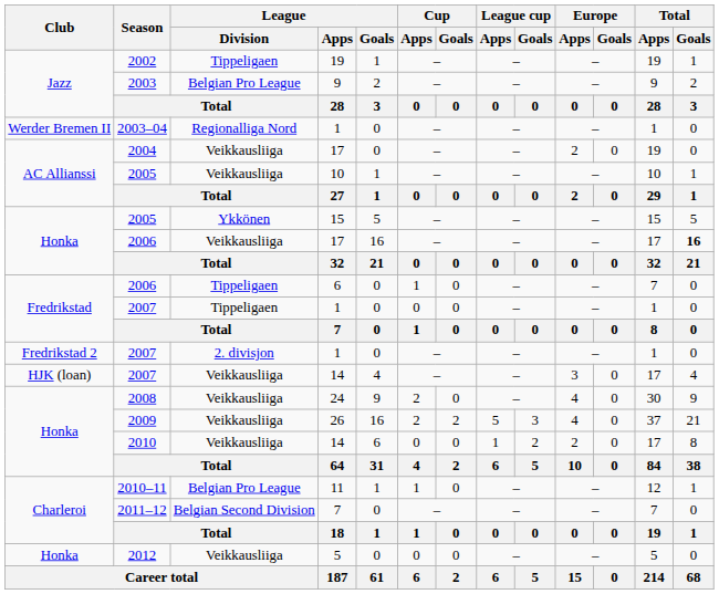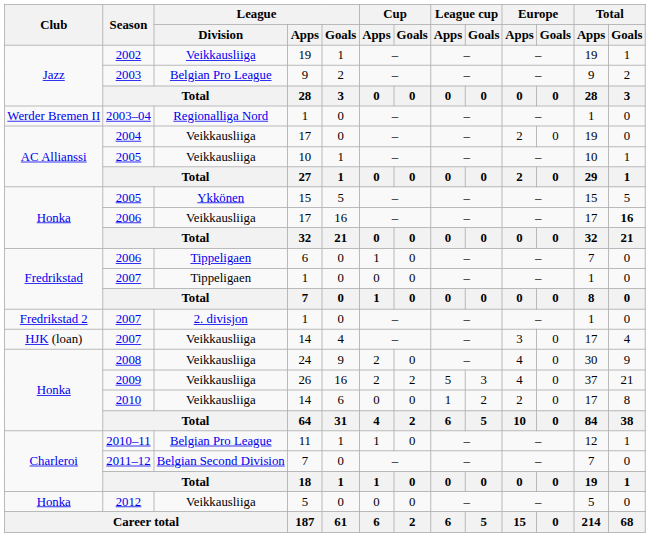 <table class="wikitable" style="text-align:center">
 <tr>
 <th rowspan="2">Club</th>
 <th rowspan="2">Season</th>
 <th colspan="3">League</th>
 <th colspan="2">Cup</th>
 <th colspan="2">League cup</th>
 <th colspan="2">Europe</th>
 <th colspan="2">Total</th>
 </tr>
 <tr>
 <th>Division</th>
 <th>Apps</th>
 <th>Goals</th>
 <th>Apps</th>
 <th>Goals</th>
 <th>Apps</th>
 <th>Goals</th>
 <th>Apps</th>
 <th>Goals</th>
 <th>Apps</th>
 <th>Goals</th>
 </tr>
 <tr>
 <td rowspan="3"><a href='#'>Jazz</a></td>
 <td><a href='#'>2002</a></td>
-<td><a href='#'>Tippeligaen</a></td>
+<td><a href='#'>Veikkausliiga</a></td>
 <td>19</td>
 <td>1</td>
 <td colspan=2>–</td>
 <td colspan=2>–</td>
 <td colspan=2>–</td>
 <td>19</td>
 <td>1</td>
 </tr>
 <tr>
 <td><a href='#'>2003</a></td>
 <td><a href='#'>Belgian Pro League</a></td>
 <td>9</td>
 <td>2</td>
 <td colspan=2>–</td>
 <td colspan=2>–</td>
 <td colspan=2>–</td>
 <td>9</td>
 <td>2</td>
 </tr>
 <tr>
 <th colspan=2>Total</th>
 <th>28</th>
 <th>3</th>
 <th>0</th>
 <th>0</th>
 <th>0</th>
 <th>0</th>
 <th>0</th>
 <th>0</th>
 <th>28</th>
 <th>3</th>
 </tr>
 <tr>
 <td><a href='#'>Werder Bremen II</a></td>
 <td><a href='#'>2003–04</a></td>
 <td><a href='#'>Regionalliga Nord</a></td>
 <td>1</td>
 <td>0</td>
 <td colspan=2>–</td>
 <td colspan=2>–</td>
 <td colspan=2>–</td>
 <td>1</td>
 <td>0</td>
 </tr>
 <tr>
 <td rowspan=3><a href='#'>AC Allianssi</a></td>
 <td><a href='#'>2004</a></td>
 <td>Veikkausliiga</td>
 <td>17</td>
 <td>0</td>
 <td colspan=2>–</td>
 <td colspan=2>–</td>
 <td>2</td>
 <td>0</td>
 <td>19</td>
 <td>0</td>
 </tr>
 <tr>
 <td><a href='#'>2005</a></td>
 <td>Veikkausliiga</td>
 <td>10</td>
 <td>1</td>
 <td colspan=2>–</td>
 <td colspan=2>–</td>
 <td colspan=2>–</td>
 <td>10</td>
 <td>1</td>
 </tr>
 <tr>
 <th colspan=2>Total</th>
 <th>27</th>
 <th>1</th>
 <th>0</th>
 <th>0</th>
 <th>0</th>
 <th>0</th>
 <th>2</th>
 <th>0</th>
 <th>29</th>
 <th>1</th>
 </tr>
 <tr>
 <td rowspan=3><a href='#'>Honka</a></td>
 <td><a href='#'>2005</a></td>
 <td><a href='#'>Ykkönen</a></td>
 <td>15</td>
 <td>5</td>
 <td colspan=2>–</td>
 <td colspan=2>–</td>
 <td colspan=2>–</td>
 <td>15</td>
 <td>5</td>
 </tr>
 <tr>
 <td><a href='#'>2006</a></td>
 <td>Veikkausliiga</td>
 <td>17</td>
 <td>16</td>
 <td colspan=2>–</td>
 <td colspan=2>–</td>
 <td colspan=2>–</td>
 <td>17</td>
 <td><strong>16</strong></td>
 </tr>
 <tr>
 <th colspan=2>Total</th>
 <th>32</th>
 <th>21</th>
 <th>0</th>
 <th>0</th>
 <th>0</th>
 <th>0</th>
 <th>0</th>
 <th>0</th>
 <th>32</th>
 <th>21</th>
 </tr>
 <tr>
 <td rowspan=3><a href='#'>Fredrikstad</a></td>
 <td><a href='#'>2006</a></td>
 <td><a href='#'>Tippeligaen</a></td>
 <td>6</td>
 <td>0</td>
 <td>1</td>
 <td>0</td>
 <td colspan=2>–</td>
 <td colspan=2>–</td>
 <td>7</td>
 <td>0</td>
 </tr>
 <tr>
 <td><a href='#'>2007</a></td>
 <td>Tippeligaen</td>
 <td>1</td>
 <td>0</td>
 <td>0</td>
 <td>0</td>
 <td colspan=2>–</td>
 <td colspan=2>–</td>
 <td>1</td>
 <td>0</td>
 </tr>
 <tr>
 <th colspan=2>Total</th>
 <th>7</th>
 <th>0</th>
 <th>1</th>
 <th>0</th>
 <th>0</th>
 <th>0</th>
 <th>0</th>
 <th>0</th>
 <th>8</th>
 <th>0</th>
 </tr>
 <tr>
 <td><a href='#'>Fredrikstad 2</a></td>
 <td><a href='#'>2007</a></td>
 <td><a href='#'>2. divisjon</a></td>
 <td>1</td>
 <td>0</td>
 <td colspan=2>–</td>
 <td colspan=2>–</td>
 <td colspan=2>–</td>
 <td>1</td>
 <td>0</td>
 </tr>
 <tr>
 <td><a href='#'>HJK</a> (loan)</td>
 <td><a href='#'>2007</a></td>
 <td>Veikkausliiga</td>
 <td>14</td>
 <td>4</td>
 <td colspan=2>–</td>
 <td colspan=2>–</td>
 <td>3</td>
 <td>0</td>
 <td>17</td>
 <td>4</td>
 </tr>
 <tr>
 <td rowspan=4><a href='#'>Honka</a></td>
 <td><a href='#'>2008</a></td>
 <td>Veikkausliiga</td>
 <td>24</td>
 <td>9</td>
 <td>2</td>
 <td>0</td>
 <td colspan=2>–</td>
 <td>4</td>
 <td>0</td>
 <td>30</td>
 <td>9</td>
 </tr>
 <tr>
 <td><a href='#'>2009</a></td>
 <td>Veikkausliiga</td>
 <td>26</td>
 <td>16</td>
 <td>2</td>
 <td>2</td>
 <td>5</td>
 <td>3</td>
 <td>4</td>
 <td>0</td>
 <td>37</td>
 <td>21</td>
 </tr>
 <tr>
 <td><a href='#'>2010</a></td>
 <td>Veikkausliiga</td>
 <td>14</td>
 <td>6</td>
 <td>0</td>
 <td>0</td>
 <td>1</td>
 <td>2</td>
 <td>2</td>
 <td>0</td>
 <td>17</td>
 <td>8</td>
 </tr>
 <tr>
 <th colspan=2>Total</th>
 <th>64</th>
 <th>31</th>
 <th>4</th>
 <th>2</th>
 <th>6</th>
 <th>5</th>
 <th>10</th>
 <th>0</th>
 <th>84</th>
 <th>38</th>
 </tr>
 <tr>
 <td rowspan=3><a href='#'>Charleroi</a></td>
 <td><a href='#'>2010–11</a></td>
 <td><a href='#'>Belgian Pro League</a></td>
 <td>11</td>
 <td>1</td>
 <td>1</td>
 <td>0</td>
 <td colspan=2>–</td>
 <td colspan=2>–</td>
 <td>12</td>
 <td>1</td>
 </tr>
 <tr>
 <td><a href='#'>2011–12</a></td>
 <td><a href='#'>Belgian Second Division</a></td>
 <td>7</td>
 <td>0</td>
 <td colspan=2>–</td>
 <td colspan=2>–</td>
 <td colspan=2>–</td>
 <td>7</td>
 <td>0</td>
 </tr>
 <tr>
 <th colspan=2>Total</th>
 <th>18</th>
 <th>1</th>
 <th>1</th>
 <th>0</th>
 <th>0</th>
 <th>0</th>
 <th>0</th>
 <th>0</th>
 <th>19</th>
 <th>1</th>
 </tr>
 <tr>
 <td><a href='#'>Honka</a></td>
 <td><a href='#'>2012</a></td>
 <td>Veikkausliiga</td>
 <td>5</td>
 <td>0</td>
 <td>0</td>
 <td>0</td>
 <td colspan=2>–</td>
 <td colspan=2>–</td>
 <td>5</td>
 <td>0</td>
 </tr>
 <tr>
 <th colspan="3">Career total</th>
 <th>187</th>
 <th>61</th>
 <th>6</th>
 <th>2</th>
 <th>6</th>
 <th>5</th>
 <th>15</th>
 <th>0</th>
 <th>214</th>
 <th>68</th>
 </tr>
 </table>
